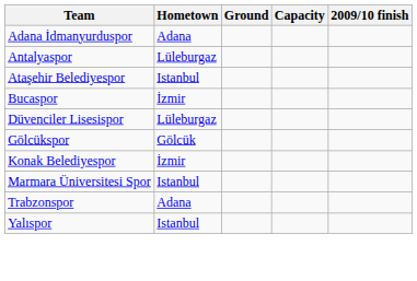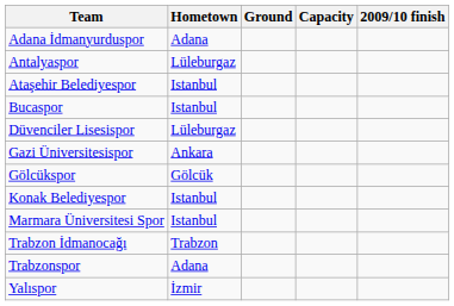 <table class="wikitable sortable">
 <tr>
 <th>Team</th>
 <th>Hometown</th>
 <th>Ground</th>
 <th>Capacity</th>
 <th data-sort-type="number">2009/10 finish</th>
 </tr>
 <tr>
 <td><a href='#'>Adana İdmanyurduspor</a></td>
 <td><a href='#'>Adana</a></td>
 <td></td>
 <td></td>
 <td align=center></td>
 </tr>
 <tr>
 <td><a href='#'>Antalyaspor</a></td>
 <td><a href='#'>Lüleburgaz</a></td>
 <td></td>
 <td></td>
 <td align=center></td>
 </tr>
 <tr>
 <td><a href='#'>Ataşehir Belediyespor</a></td>
 <td><a href='#'>Istanbul</a></td>
 <td></td>
 <td></td>
 <td align=center></td>
 </tr>
 <tr>
 <td><a href='#'>Bucaspor</a></td>
-<td><a href='#'>İzmir</a></td>
+<td><a href='#'>Istanbul</a></td>
 <td></td>
 <td></td>
 <td align=center></td>
 </tr>
 <tr>
 <td><a href='#'>Düvenciler Lisesispor</a></td>
 <td><a href='#'>Lüleburgaz</a></td>
+<td></td>
+<td></td>
+<td align=center></td>
+</tr>
+<tr>
+<td><a href='#'>Gazi Üniversitesispor</a></td>
+<td><a href='#'>Ankara</a></td>
 <td></td>
 <td></td>
 <td align=center></td>
 </tr>
 <tr>
 <td><a href='#'>Gölcükspor</a></td>
 <td><a href='#'>Gölcük</a></td>
 <td></td>
 <td></td>
 <td align=center></td>
 </tr>
 <tr>
 <td><a href='#'>Konak Belediyespor</a></td>
-<td><a href='#'>İzmir</a></td>
+<td><a href='#'>Istanbul</a></td>
 <td></td>
 <td></td>
 <td align=center></td>
 </tr>
 <tr>
 <td><a href='#'>Marmara Üniversitesi Spor</a></td>
 <td><a href='#'>Istanbul</a></td>
+<td></td>
+<td></td>
+<td align=center></td>
+</tr>
+<tr>
+<td><a href='#'>Trabzon İdmanocağı</a></td>
+<td><a href='#'>Trabzon</a></td>
 <td></td>
 <td></td>
 <td align=center></td>
 </tr>
 <tr>
 <td><a href='#'>Trabzonspor</a></td>
 <td><a href='#'>Adana</a></td>
 <td></td>
 <td></td>
 <td align=center></td>
 </tr>
 <tr>
 <td><a href='#'>Yalıspor</a></td>
-<td><a href='#'>Istanbul</a></td>
+<td><a href='#'>İzmir</a></td>
 <td></td>
 <td></td>
 <td align=center></td>
 </tr>
 </table>
